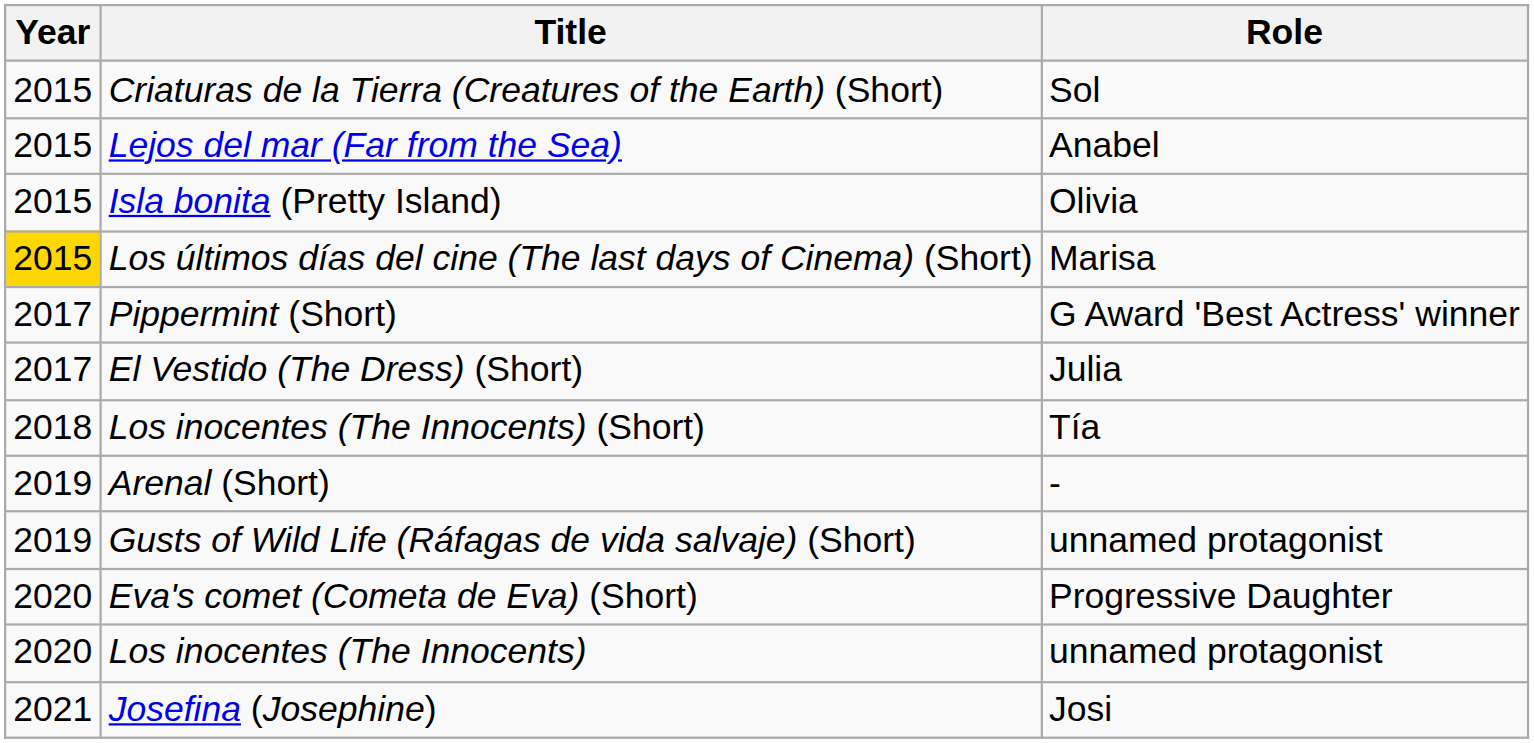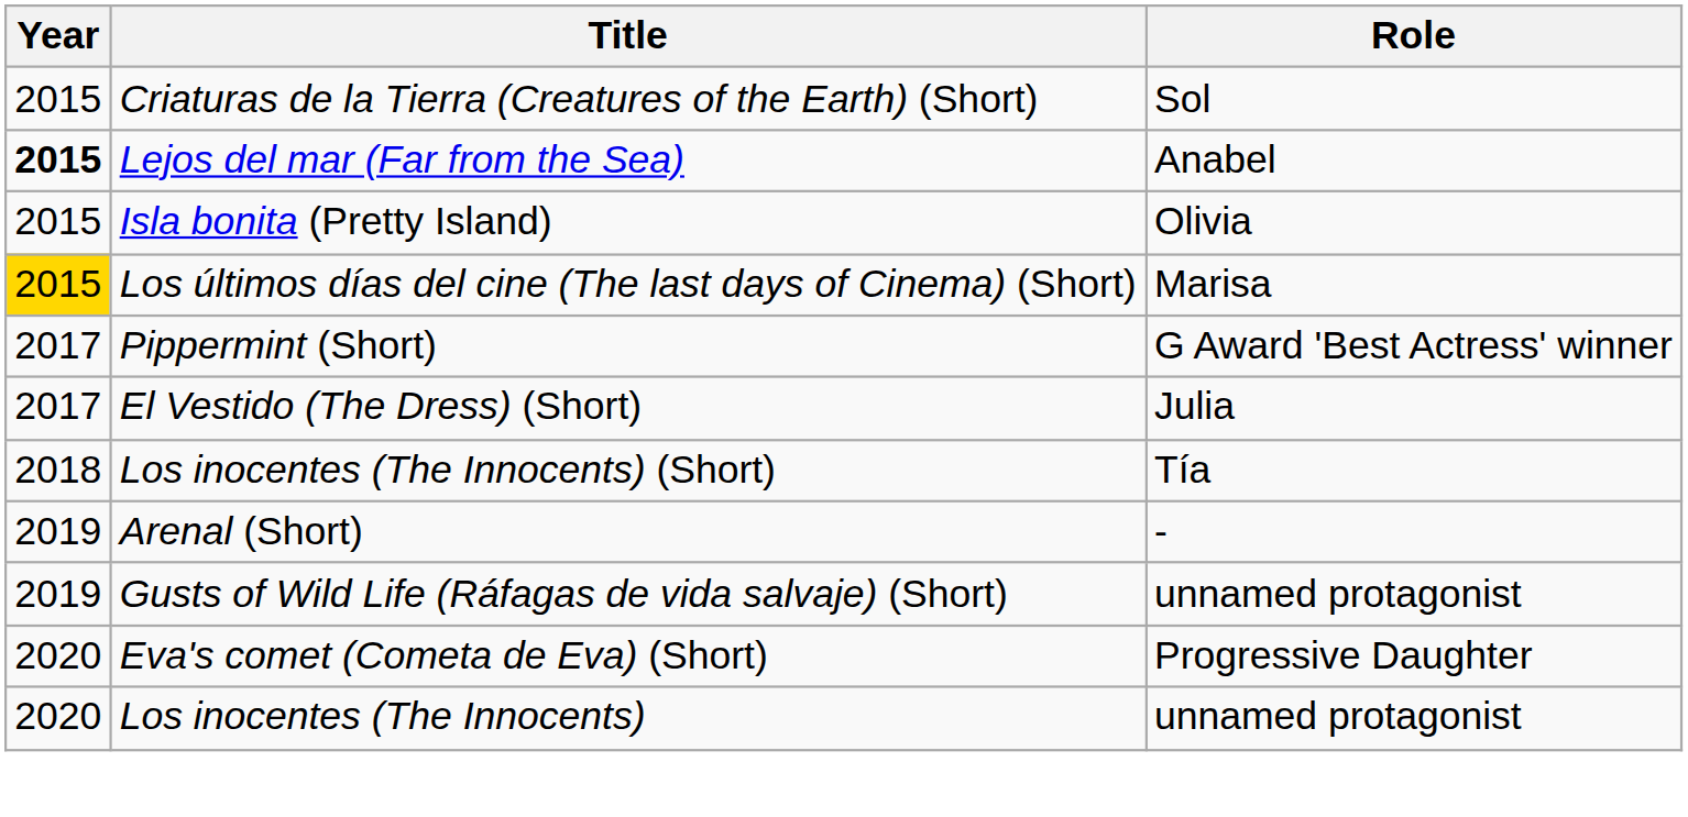 <table class="wikitable sortable">
 <tr>
 <th>Year</th>
 <th>Title</th>
 <th>Role</th>
 </tr>
 <tr>
 <td>2015</td>
 <td><em>Criaturas de la Tierra (Creatures of the Earth)</em> (Short)</td>
 <td>Sol</td>
 </tr>
 <tr>
-<td>2015</td>
+<td><strong>2015</strong></td>
 <td><em> <a href='#'>Lejos del mar (Far from the Sea)</a> </em></td>
 <td>Anabel</td>
 </tr>
 <tr>
 <td>2015</td>
 <td><em><a href='#'>Isla bonita</a></em> (Pretty Island)</td>
 <td>Olivia </td>
 </tr>
 <tr>
 <td style="background: gold;">2015</td>
 <td><em>Los últimos días del cine (The last days of Cinema)</em> (Short)</td>
 <td>Marisa</td>
 </tr>
 <tr>
 <td>2017</td>
 <td><em>Pippermint </em> (Short)</td>
 <td>G Award 'Best Actress' winner </td>
 </tr>
 <tr>
 <td>2017</td>
 <td><em>El Vestido (The Dress)</em> (Short)</td>
 <td>Julia</td>
 </tr>
 <tr>
 <td>2018</td>
 <td><em>Los inocentes (The Innocents)</em> (Short)</td>
 <td>Tía</td>
 </tr>
 <tr>
 <td>2019</td>
 <td><em>Arenal</em> (Short)</td>
 <td>-</td>
 </tr>
 <tr>
 <td>2019</td>
 <td><em>Gusts of Wild Life (Ráfagas de vida salvaje)</em> (Short)</td>
 <td>unnamed protagonist</td>
 </tr>
 <tr>
 <td>2020</td>
 <td><em>Eva's comet (Cometa de Eva)</em> (Short)</td>
 <td>Progressive Daughter</td>
 </tr>
 <tr>
 <td>2020</td>
 <td><em>Los inocentes (The Innocents)</em></td>
 <td>unnamed protagonist</td>
 </tr>
-<tr>
-<td>2021</td>
-<td><em><a href='#'>Josefina</a></em> (<em>Josephine</em>)</td>
-<td>Josi</td>
-</tr>
 </table>
